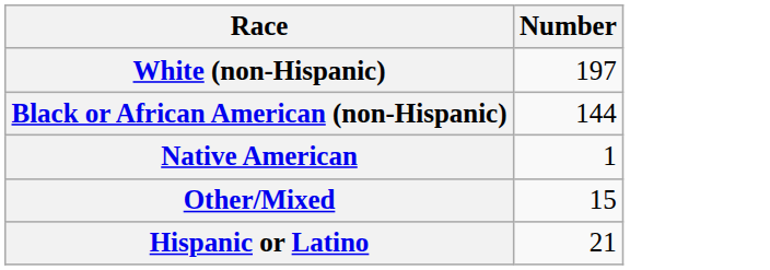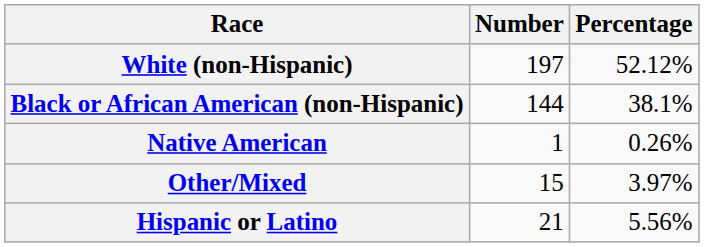 <table class="wikitable" style="text-align:right">
 <tr>
 <th scope="col">Race</th>
 <th scope="col">Number</th>
+<th scope="col">Percentage</th>
 </tr>
 <tr>
 <th scope="row"><a href='#'>White</a> (non-Hispanic)</th>
 <td>197</td>
+<td>52.12%</td>
 </tr>
 <tr>
 <th scope="row"><a href='#'>Black or African American</a> (non-Hispanic)</th>
 <td>144</td>
+<td>38.1%</td>
 </tr>
 <tr>
 <th scope="row"><a href='#'>Native American</a></th>
 <td>1</td>
+<td>0.26%</td>
 </tr>
 <tr>
 <th scope="row"><a href='#'>Other/Mixed</a></th>
 <td>15</td>
+<td>3.97%</td>
 </tr>
 <tr>
 <th scope="row"><a href='#'>Hispanic</a> or <a href='#'>Latino</a></th>
 <td>21</td>
+<td>5.56%</td>
 </tr>
 </table>
